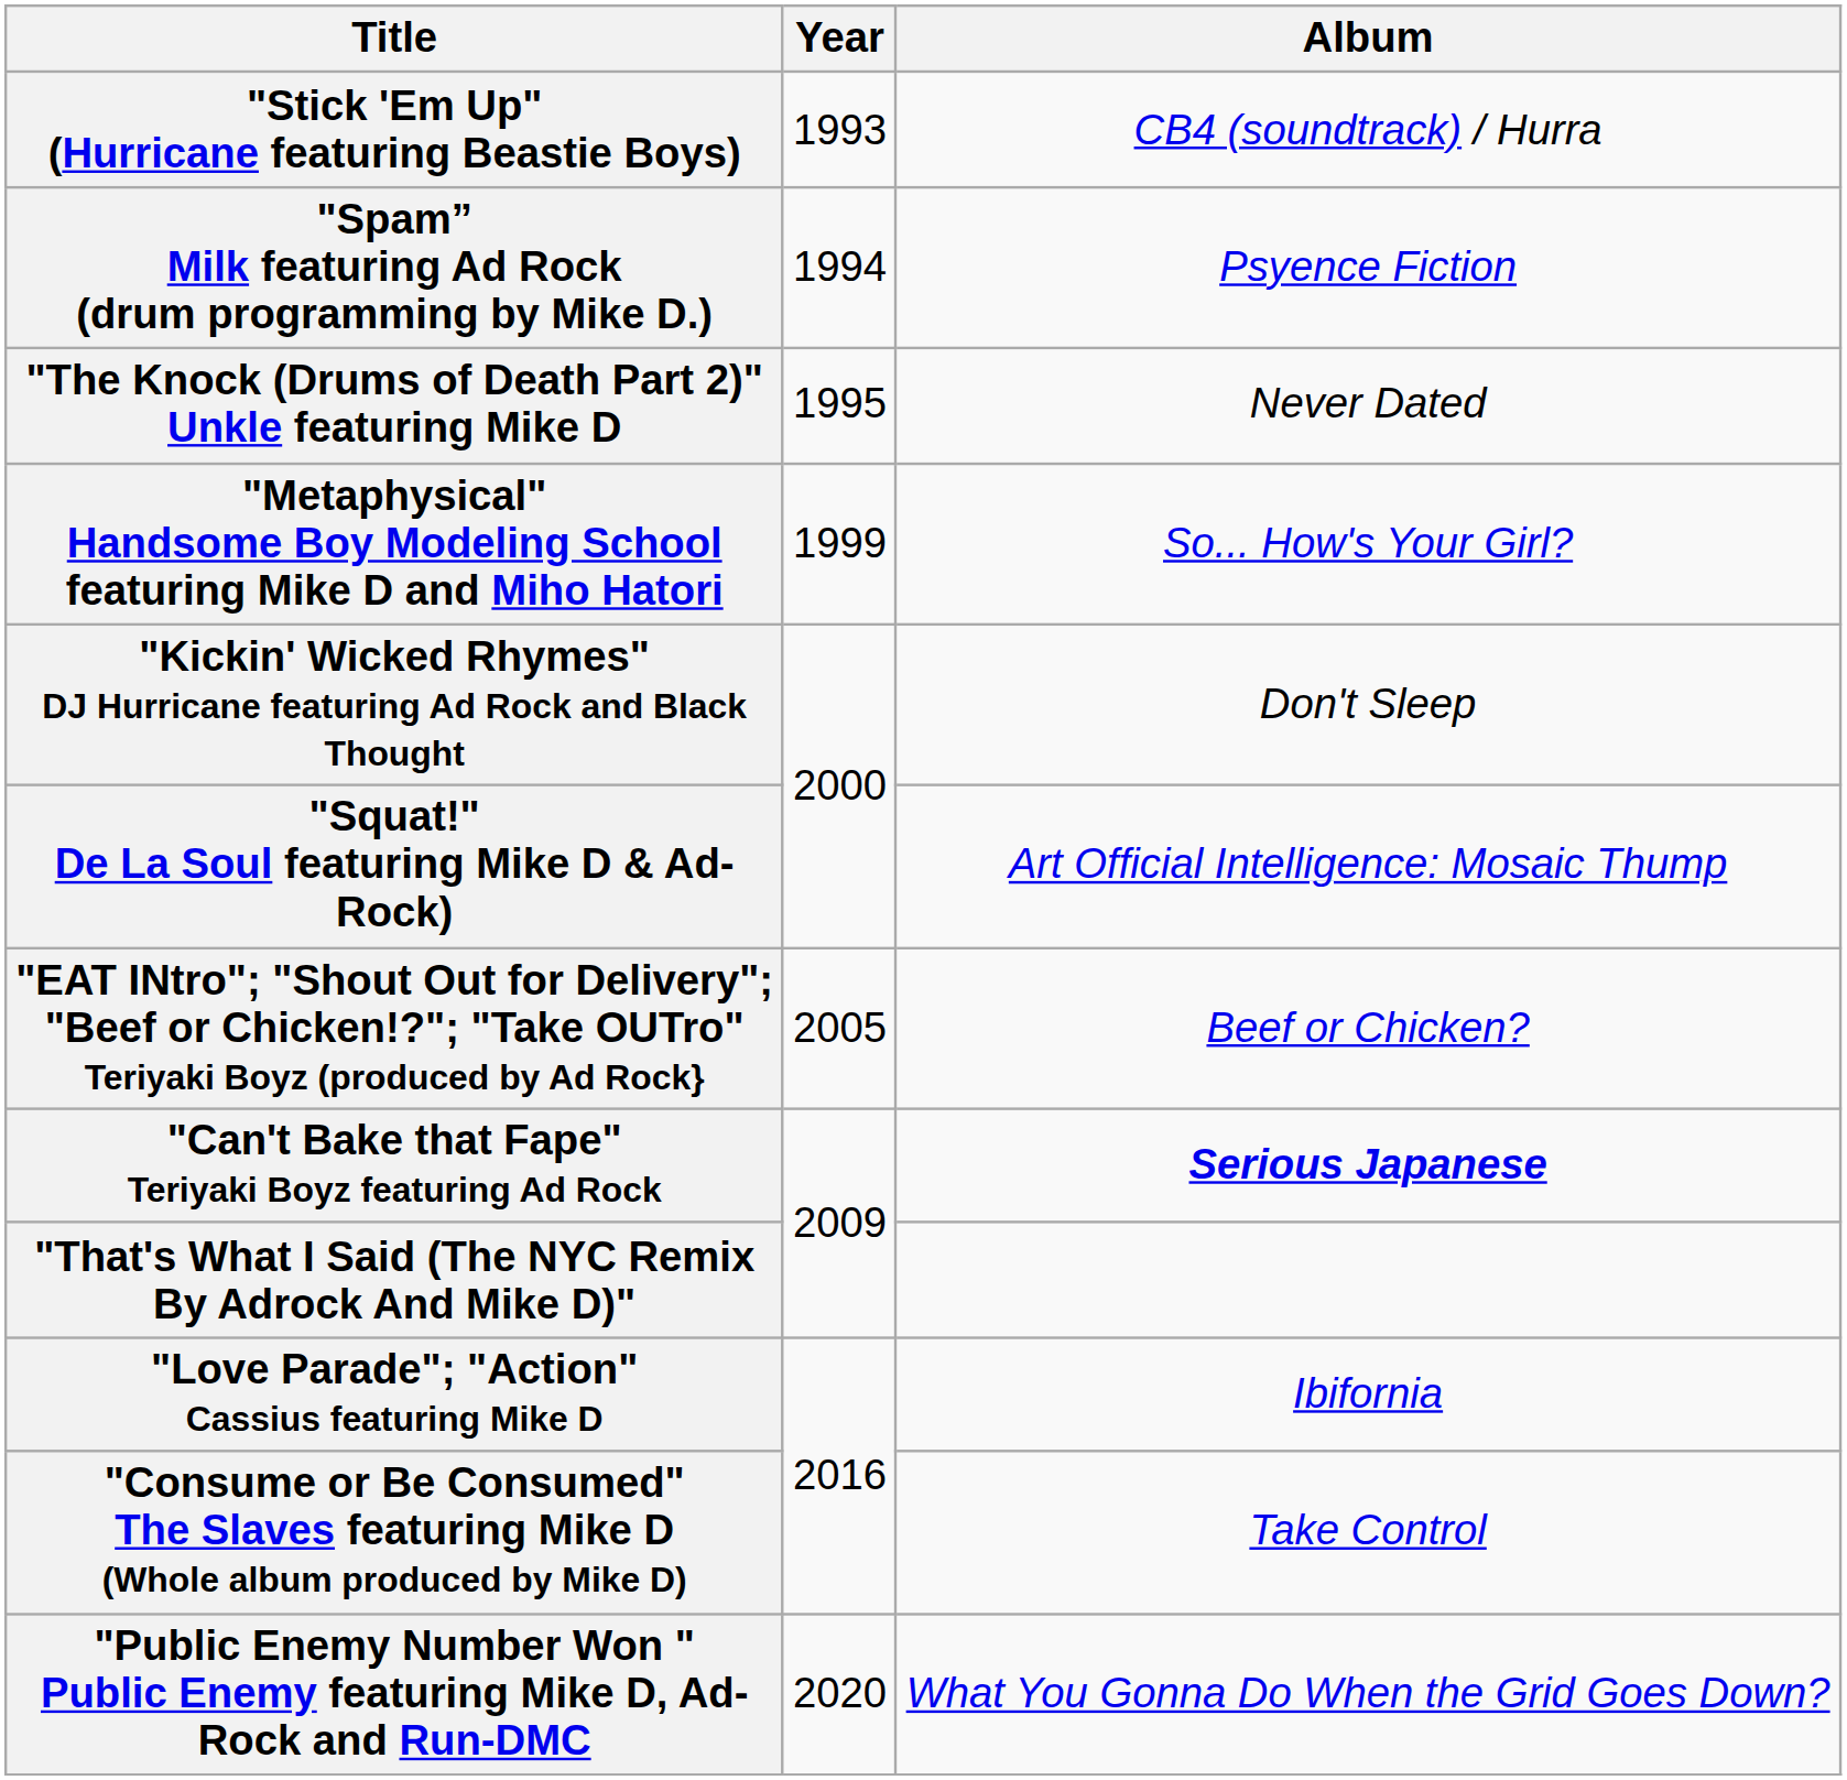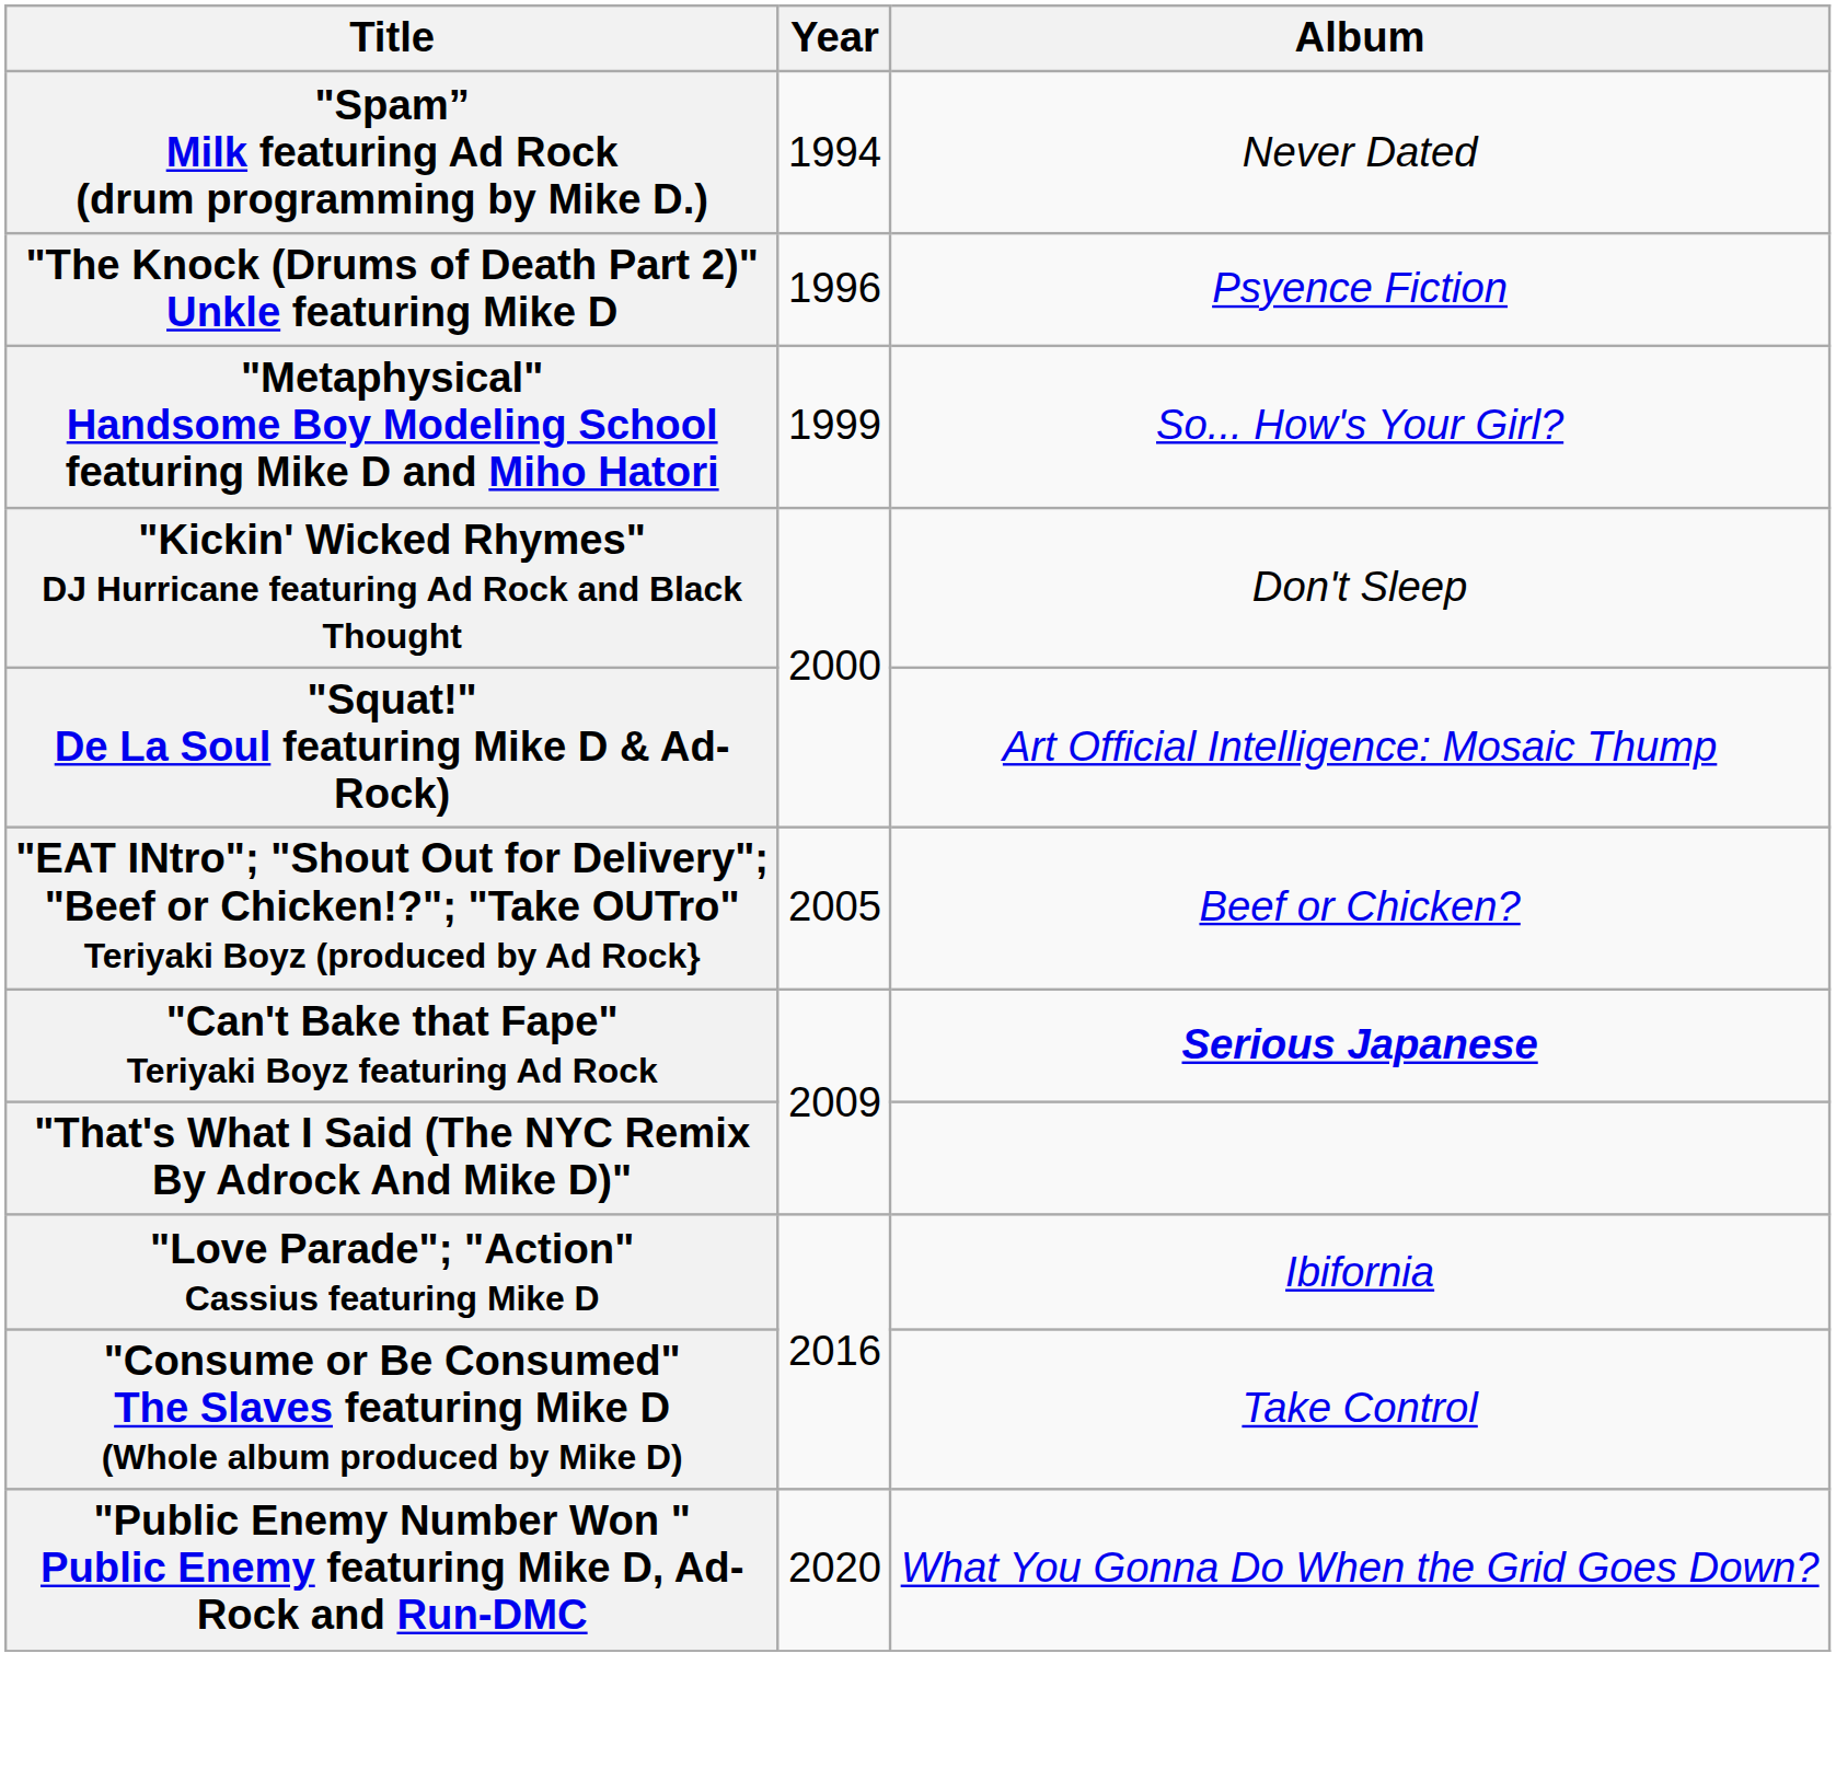 <table class="wikitable plainrowheaders" style="text-align:center;" border="1">
 <tr>
 <th scope="col" style="width:18em;">Title</th>
 <th scope="col">Year</th>
 <th scope="col">Album</th>
 </tr>
 <tr>
-<th scope="row">"Stick 'Em Up"<br><span>(<a href='#'>Hurricane</a> featuring Beastie Boys)</span></th>
-<td>1993</td>
-<td><em><a href='#'>CB4 (soundtrack)</a></em> <em>/ Hurra</em></td>
-</tr>
-<tr>
 <th scope="row">"Spam”<br><span> <a href='#'>Milk</a> featuring Ad Rock<br> (drum programming by Mike D.)</span></th>
 <td>1994</td>
-<td><em><a href='#'>Psyence Fiction</a></em></td>
+<td><em>Never Dated</em></td>
 </tr>
 <tr>
 <th scope="row">"The Knock (Drums of Death Part 2)"<br><span><a href='#'>Unkle</a> featuring Mike D</span></th>
-<td>1995</td>
-<td><em>Never Dated</em></td>
+<td>1996</td>
+<td><em><a href='#'>Psyence Fiction</a></em></td>
 </tr>
 <tr>
 <th scope="row">"Metaphysical" <br><span><a href='#'>Handsome Boy Modeling School</a> featuring Mike D and <a href='#'>Miho Hatori</a> </span></th>
 <td>1999</td>
 <td><em><a href='#'>So... How's Your Girl?</a></em></td>
 </tr>
 <tr>
 <th scope="row">"Kickin' Wicked Rhymes"<br><small>DJ Hurricane featuring Ad Rock and Black Thought</small></th>
 <td rowspan="2">2000</td>
 <td><em>Don't Sleep</em></td>
 </tr>
 <tr>
 <th scope="row">"Squat!" <br><span><a href='#'>De La Soul</a> featuring Mike D & Ad-Rock)</span></th>
 <td><em><a href='#'>Art Official Intelligence: Mosaic Thump</a></em></td>
 </tr>
 <tr>
 <th scope="row">"EAT INtro"; "Shout Out for Delivery"; "Beef or Chicken!?"; "Take OUTro"<br><small>Teriyaki Boyz (produced by Ad Rock}</small></th>
 <td>2005</td>
 <td><em><a href='#'>Beef or Chicken?</a></em></td>
 </tr>
 <tr>
 <th scope="row">"Can't Bake that Fape"<br><small>Teriyaki Boyz featuring Ad Rock</small></th>
 <td rowspan="2">2009</td>
 <td><strong><em><a href='#'>Serious Japanese</a></em></strong></td>
 </tr>
 <tr>
 <th scope="row">"That's What I Said (The NYC Remix By Adrock And Mike D)"</th>
 <td></td>
 </tr>
 <tr>
 <th scope="row">"Love Parade"; "Action"<br><small>Cassius featuring Mike D</small></th>
 <td rowspan="2">2016</td>
 <td><em><a href='#'>Ibifornia</a></em></td>
 </tr>
 <tr>
 <th scope="row">"Consume or Be Consumed" <br><span><a href='#'>The Slaves</a> featuring Mike D <br><small>(Whole album produced by Mike D)</small></span></th>
 <td><em><a href='#'>Take Control</a></em></td>
 </tr>
 <tr>
 <th scope="row">"Public Enemy Number Won " <br><span><a href='#'>Public Enemy</a> featuring Mike D, Ad-Rock and <a href='#'>Run-DMC</a></span></th>
 <td>2020</td>
 <td><em><a href='#'>What You Gonna Do When the Grid Goes Down?</a></em></td>
 </tr>
 <tr>
 </tr>
 </table>
